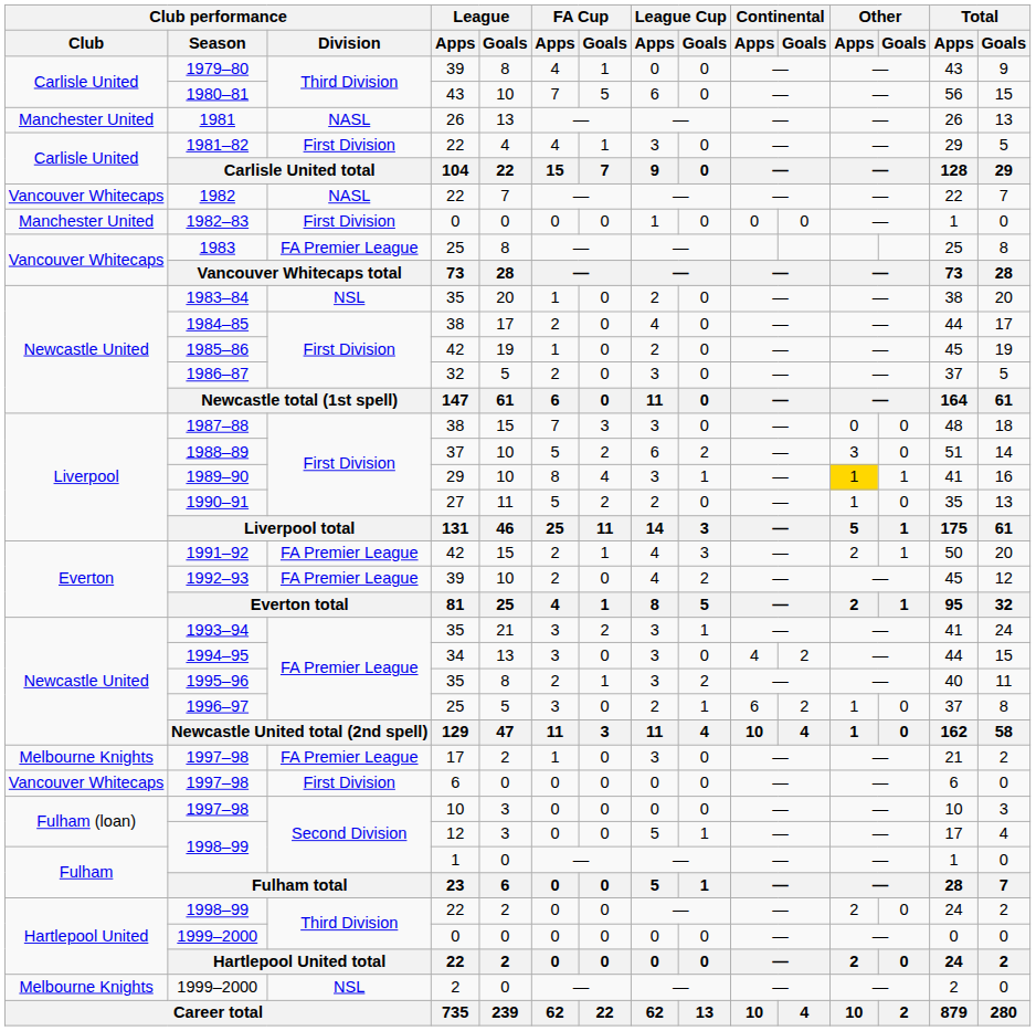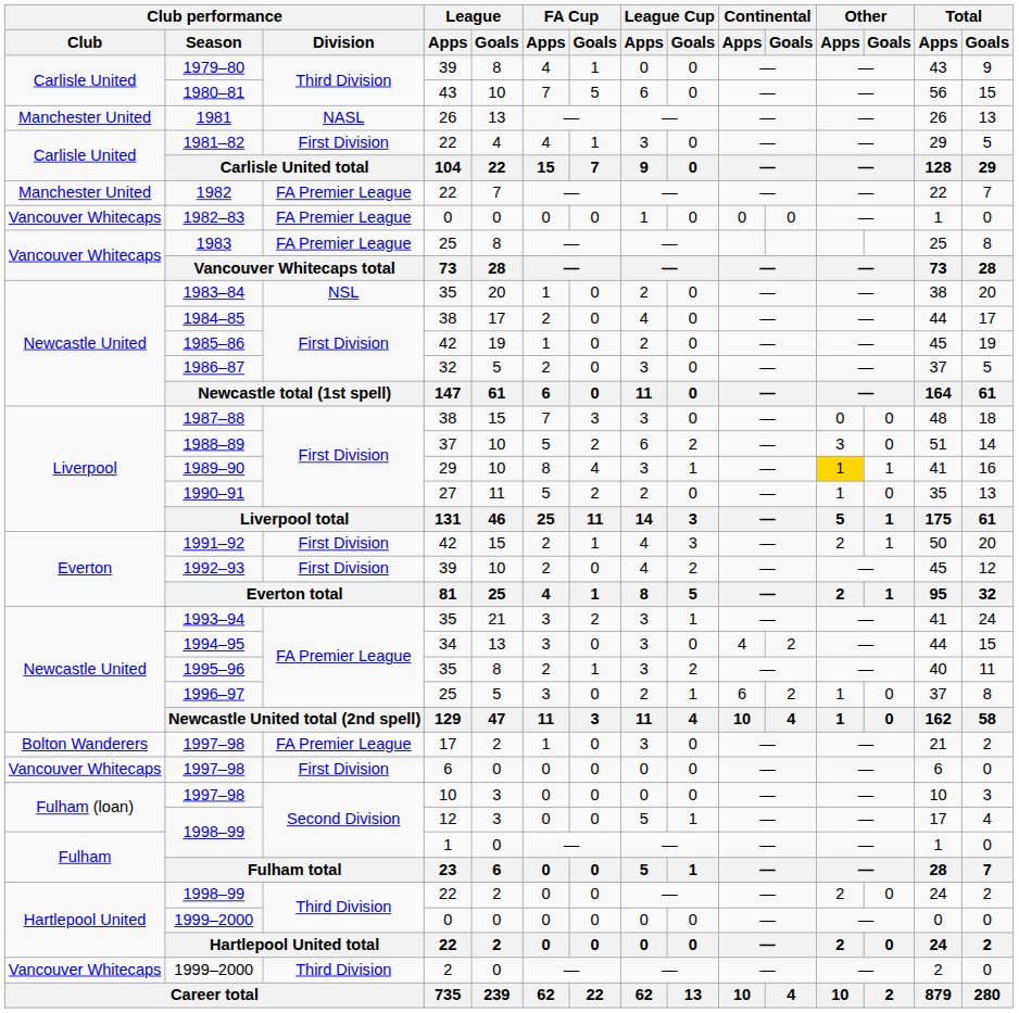 <table class="wikitable" style="text-align:center">
 <tr>
 <th colspan=3>Club performance</th>
 <th colspan=2>League</th>
 <th colspan=2>FA Cup</th>
 <th colspan=2>League Cup</th>
 <th colspan=2>Continental</th>
 <th colspan=2>Other</th>
 <th colspan=2>Total</th>
 </tr>
 <tr>
 <th>Club</th>
 <th>Season</th>
 <th>Division</th>
 <th>Apps</th>
 <th>Goals</th>
 <th>Apps</th>
 <th>Goals</th>
 <th>Apps</th>
 <th>Goals</th>
 <th>Apps</th>
 <th>Goals</th>
 <th>Apps</th>
 <th>Goals</th>
 <th>Apps</th>
 <th>Goals</th>
 </tr>
 <tr>
 <td rowspan="2"><a href='#'>Carlisle United</a></td>
 <td><a href='#'>1979–80</a></td>
 <td rowspan="2"><a href='#'>Third Division</a></td>
 <td>39</td>
 <td>8</td>
 <td>4</td>
 <td>1</td>
 <td>0</td>
 <td>0</td>
 <td colspan="2">—</td>
 <td colspan="2">—</td>
 <td>43</td>
 <td>9</td>
 </tr>
 <tr>
 <td><a href='#'>1980–81</a></td>
 <td>43</td>
 <td>10</td>
 <td>7</td>
 <td>5</td>
 <td>6</td>
 <td>0</td>
 <td colspan="2">—</td>
 <td colspan="2">—</td>
 <td>56</td>
 <td>15</td>
 </tr>
 <tr>
 <td><a href='#'>Manchester United</a></td>
 <td><a href='#'>1981</a></td>
 <td><a href='#'>NASL</a></td>
 <td>26</td>
 <td>13</td>
 <td colspan=2>—</td>
 <td colspan=2>—</td>
 <td colspan="2">—</td>
 <td colspan="2">—</td>
 <td>26</td>
 <td>13</td>
 </tr>
 <tr>
 <td rowspan="2"><a href='#'>Carlisle United</a></td>
 <td><a href='#'>1981–82</a></td>
 <td><a href='#'>First Division</a></td>
 <td>22</td>
 <td>4</td>
 <td>4</td>
 <td>1</td>
 <td>3</td>
 <td>0</td>
 <td colspan="2">—</td>
 <td colspan="2">—</td>
 <td>29</td>
 <td>5</td>
 </tr>
 <tr>
 <th colspan="2">Carlisle United total</th>
 <th>104</th>
 <th>22</th>
 <th>15</th>
 <th>7</th>
 <th>9</th>
 <th>0</th>
 <th colspan="2">—</th>
 <th colspan="2">—</th>
 <th>128</th>
 <th>29</th>
 </tr>
 <tr>
-<td><a href='#'>Vancouver Whitecaps</a></td>
+<td><a href='#'>Manchester United</a></td>
 <td><a href='#'>1982</a></td>
-<td><a href='#'>NASL</a></td>
+<td><a href='#'>FA Premier League</a></td>
 <td>22</td>
 <td>7</td>
 <td colspan=2>—</td>
 <td colspan=2>—</td>
 <td colspan=2>—</td>
 <td colspan=2>—</td>
 <td>22</td>
 <td>7</td>
 </tr>
 <tr>
-<td><a href='#'>Manchester United</a></td>
+<td><a href='#'>Vancouver Whitecaps</a></td>
 <td><a href='#'>1982–83</a></td>
-<td><a href='#'>First Division</a></td>
+<td><a href='#'>FA Premier League</a></td>
 <td>0</td>
 <td>0</td>
 <td>0</td>
 <td>0</td>
 <td>1</td>
 <td>0</td>
 <td>0</td>
 <td>0</td>
 <td colspan="2">—</td>
 <td>1</td>
 <td>0</td>
 </tr>
 <tr>
 <td rowspan="2"><a href='#'>Vancouver Whitecaps</a></td>
 <td><a href='#'>1983</a></td>
 <td><a href='#'>FA Premier League</a></td>
 <td>25</td>
 <td>8</td>
 <td colspan=2>—</td>
 <td colspan=2>—</td>
 <td></td>
 <td></td>
 <td></td>
 <td></td>
 <td>25</td>
 <td>8</td>
 </tr>
 <tr>
 <th colspan="2">Vancouver Whitecaps total</th>
 <th>73</th>
 <th>28</th>
 <th colspan="2">—</th>
 <th colspan="2">—</th>
 <th colspan="2">—</th>
 <th colspan="2">—</th>
 <th>73</th>
 <th>28</th>
 </tr>
 <tr>
 <td rowspan="5"><a href='#'>Newcastle United</a></td>
 <td><a href='#'>1983–84</a></td>
 <td><a href='#'>NSL</a></td>
 <td>35</td>
 <td>20</td>
 <td>1</td>
 <td>0</td>
 <td>2</td>
 <td>0</td>
 <td colspan="2">—</td>
 <td colspan="2">—</td>
 <td>38</td>
 <td>20</td>
 </tr>
 <tr>
 <td><a href='#'>1984–85</a></td>
 <td rowspan="3"><a href='#'>First Division</a></td>
 <td>38</td>
 <td>17</td>
 <td>2</td>
 <td>0</td>
 <td>4</td>
 <td>0</td>
 <td colspan="2">—</td>
 <td colspan="2">—</td>
 <td>44</td>
 <td>17</td>
 </tr>
 <tr>
 <td><a href='#'>1985–86</a></td>
 <td>42</td>
 <td>19</td>
 <td>1</td>
 <td>0</td>
 <td>2</td>
 <td>0</td>
 <td colspan="2">—</td>
 <td colspan="2">—</td>
 <td>45</td>
 <td>19</td>
 </tr>
 <tr>
 <td><a href='#'>1986–87</a></td>
 <td>32</td>
 <td>5</td>
 <td>2</td>
 <td>0</td>
 <td>3</td>
 <td>0</td>
 <td colspan="2">—</td>
 <td colspan="2">—</td>
 <td>37</td>
 <td>5</td>
 </tr>
 <tr>
 <th colspan="2">Newcastle total (1st spell)</th>
 <th>147</th>
 <th>61</th>
 <th>6</th>
 <th>0</th>
 <th>11</th>
 <th>0</th>
 <th colspan="2">—</th>
 <th colspan="2">—</th>
 <th>164</th>
 <th>61</th>
 </tr>
 <tr>
 <td rowspan="5"><a href='#'>Liverpool</a></td>
 <td><a href='#'>1987–88</a></td>
 <td rowspan="4"><a href='#'>First Division</a></td>
 <td>38</td>
 <td>15</td>
 <td>7</td>
 <td>3</td>
 <td>3</td>
 <td>0</td>
 <td colspan="2">—</td>
 <td>0</td>
 <td>0</td>
 <td>48</td>
 <td>18</td>
 </tr>
 <tr>
 <td><a href='#'>1988–89</a></td>
 <td>37</td>
 <td>10</td>
 <td>5</td>
 <td>2</td>
 <td>6</td>
 <td>2</td>
 <td colspan="2">—</td>
 <td>3</td>
 <td>0</td>
 <td>51</td>
 <td>14</td>
 </tr>
 <tr>
 <td><a href='#'>1989–90</a></td>
 <td>29</td>
 <td>10</td>
 <td>8</td>
 <td>4</td>
 <td>3</td>
 <td>1</td>
 <td colspan="2">—</td>
 <td style="background: gold;">1</td>
 <td>1</td>
 <td>41</td>
 <td>16</td>
 </tr>
 <tr>
 <td><a href='#'>1990–91</a></td>
 <td>27</td>
 <td>11</td>
 <td>5</td>
 <td>2</td>
 <td>2</td>
 <td>0</td>
 <td colspan="2">—</td>
 <td>1</td>
 <td>0</td>
 <td>35</td>
 <td>13</td>
 </tr>
 <tr>
 <th colspan="2">Liverpool total</th>
 <th>131</th>
 <th>46</th>
 <th>25</th>
 <th>11</th>
 <th>14</th>
 <th>3</th>
 <th colspan="2">—</th>
 <th>5</th>
 <th>1</th>
 <th>175</th>
 <th>61</th>
 </tr>
 <tr>
 <td rowspan="3"><a href='#'>Everton</a></td>
 <td><a href='#'>1991–92</a></td>
-<td><a href='#'>FA Premier League</a></td>
+<td><a href='#'>First Division</a></td>
 <td>42</td>
 <td>15</td>
 <td>2</td>
 <td>1</td>
 <td>4</td>
 <td>3</td>
 <td colspan="2">—</td>
 <td>2</td>
 <td>1</td>
 <td>50</td>
 <td>20</td>
 </tr>
 <tr>
 <td><a href='#'>1992–93</a></td>
-<td><a href='#'>FA Premier League</a></td>
+<td><a href='#'>First Division</a></td>
 <td>39</td>
 <td>10</td>
 <td>2</td>
 <td>0</td>
 <td>4</td>
 <td>2</td>
 <td colspan="2">—</td>
 <td colspan="2">—</td>
 <td>45</td>
 <td>12</td>
 </tr>
 <tr>
 <th colspan="2">Everton total</th>
 <th>81</th>
 <th>25</th>
 <th>4</th>
 <th>1</th>
 <th>8</th>
 <th>5</th>
 <th colspan="2">—</th>
 <th>2</th>
 <th>1</th>
 <th>95</th>
 <th>32</th>
 </tr>
 <tr>
 <td rowspan="5"><a href='#'>Newcastle United</a></td>
 <td><a href='#'>1993–94</a></td>
 <td rowspan="4"><a href='#'>FA Premier League</a></td>
 <td>35</td>
 <td>21</td>
 <td>3</td>
 <td>2</td>
 <td>3</td>
 <td>1</td>
 <td colspan="2">—</td>
 <td colspan="2">—</td>
 <td>41</td>
 <td>24</td>
 </tr>
 <tr>
 <td><a href='#'>1994–95</a></td>
 <td>34</td>
 <td>13</td>
 <td>3</td>
 <td>0</td>
 <td>3</td>
 <td>0</td>
 <td>4</td>
 <td>2</td>
 <td colspan="2">—</td>
 <td>44</td>
 <td>15</td>
 </tr>
 <tr>
 <td><a href='#'>1995–96</a></td>
 <td>35</td>
 <td>8</td>
 <td>2</td>
 <td>1</td>
 <td>3</td>
 <td>2</td>
 <td colspan="2">—</td>
 <td colspan="2">—</td>
 <td>40</td>
 <td>11</td>
 </tr>
 <tr>
 <td><a href='#'>1996–97</a></td>
 <td>25</td>
 <td>5</td>
 <td>3</td>
 <td>0</td>
 <td>2</td>
 <td>1</td>
 <td>6</td>
 <td>2</td>
 <td>1</td>
 <td>0</td>
 <td>37</td>
 <td>8</td>
 </tr>
 <tr>
 <th colspan="2">Newcastle United total (2nd spell)</th>
 <th>129</th>
 <th>47</th>
 <th>11</th>
 <th>3</th>
 <th>11</th>
 <th>4</th>
 <th>10</th>
 <th>4</th>
 <th>1</th>
 <th>0</th>
 <th>162</th>
 <th>58</th>
 </tr>
 <tr>
-<td><a href='#'>Melbourne Knights</a></td>
+<td><a href='#'>Bolton Wanderers</a></td>
 <td><a href='#'>1997–98</a></td>
 <td><a href='#'>FA Premier League</a></td>
 <td>17</td>
 <td>2</td>
 <td>1</td>
 <td>0</td>
 <td>3</td>
 <td>0</td>
 <td colspan="2">—</td>
 <td colspan="2">—</td>
 <td>21</td>
 <td>2</td>
 </tr>
 <tr>
 <td><a href='#'>Vancouver Whitecaps</a></td>
 <td><a href='#'>1997–98</a></td>
 <td><a href='#'>First Division</a></td>
 <td>6</td>
 <td>0</td>
 <td>0</td>
 <td>0</td>
 <td>0</td>
 <td>0</td>
 <td colspan="2">—</td>
 <td colspan="2">—</td>
 <td>6</td>
 <td>0</td>
 </tr>
 <tr>
 <td rowspan="2"><a href='#'>Fulham</a> (loan)</td>
 <td><a href='#'>1997–98</a></td>
 <td rowspan="3"><a href='#'>Second Division</a></td>
 <td>10</td>
 <td>3</td>
 <td>0</td>
 <td>0</td>
 <td>0</td>
 <td>0</td>
 <td colspan="2">—</td>
 <td colspan="2">—</td>
 <td>10</td>
 <td>3</td>
 </tr>
 <tr>
 <td rowspan="2"><a href='#'>1998–99</a></td>
 <td>12</td>
 <td>3</td>
 <td>0</td>
 <td>0</td>
 <td>5</td>
 <td>1</td>
 <td colspan="2">—</td>
 <td colspan="2">—</td>
 <td>17</td>
 <td>4</td>
 </tr>
 <tr>
 <td rowspan="2"><a href='#'>Fulham</a></td>
 <td>1</td>
 <td>0</td>
 <td colspan="2">—</td>
 <td colspan="2">—</td>
 <td colspan="2">—</td>
 <td colspan=2>—</td>
 <td>1</td>
 <td>0</td>
 </tr>
 <tr>
 <th colspan="2">Fulham total</th>
 <th>23</th>
 <th>6</th>
 <th>0</th>
 <th>0</th>
 <th>5</th>
 <th>1</th>
 <th colspan="2">—</th>
 <th colspan="2">—</th>
 <th>28</th>
 <th>7</th>
 </tr>
 <tr>
 <td rowspan="3"><a href='#'>Hartlepool United</a></td>
 <td><a href='#'>1998–99</a></td>
 <td rowspan="2"><a href='#'>Third Division</a></td>
 <td>22</td>
 <td>2</td>
 <td>0</td>
 <td>0</td>
 <td colspan="2">—</td>
 <td colspan="2">—</td>
 <td>2</td>
 <td>0</td>
 <td>24</td>
 <td>2</td>
 </tr>
 <tr>
 <td><a href='#'>1999–2000</a></td>
 <td>0</td>
 <td>0</td>
 <td>0</td>
 <td>0</td>
 <td>0</td>
 <td>0</td>
 <td colspan="2">—</td>
 <td colspan="2">—</td>
 <td>0</td>
 <td>0</td>
 </tr>
 <tr>
 <th colspan="2">Hartlepool United total</th>
 <th>22</th>
 <th>2</th>
 <th>0</th>
 <th>0</th>
 <th>0</th>
 <th>0</th>
 <th colspan="2">—</th>
 <th>2</th>
 <th>0</th>
 <th>24</th>
 <th>2</th>
 </tr>
 <tr>
-<td><a href='#'>Melbourne Knights</a></td>
+<td><a href='#'>Vancouver Whitecaps</a></td>
 <td>1999–2000</td>
-<td><a href='#'>NSL</a></td>
+<td><a href='#'>Third Division</a></td>
 <td>2</td>
 <td>0</td>
 <td colspan="2">—</td>
 <td colspan="2">—</td>
 <td colspan="2">—</td>
 <td colspan="2">—</td>
 <td>2</td>
 <td>0</td>
 </tr>
 <tr>
 <th colspan=3>Career total</th>
 <th>735</th>
 <th>239</th>
 <th>62</th>
 <th>22</th>
 <th>62</th>
 <th>13</th>
 <th>10</th>
 <th>4</th>
 <th>10</th>
 <th>2</th>
 <th>879</th>
 <th>280</th>
 </tr>
 </table>
